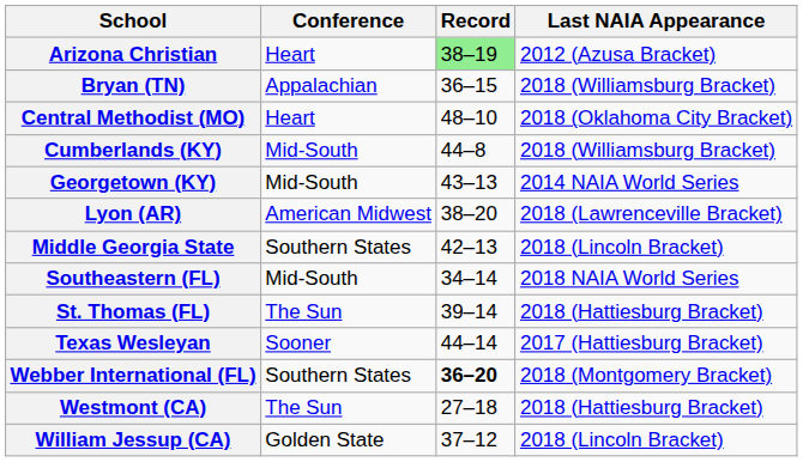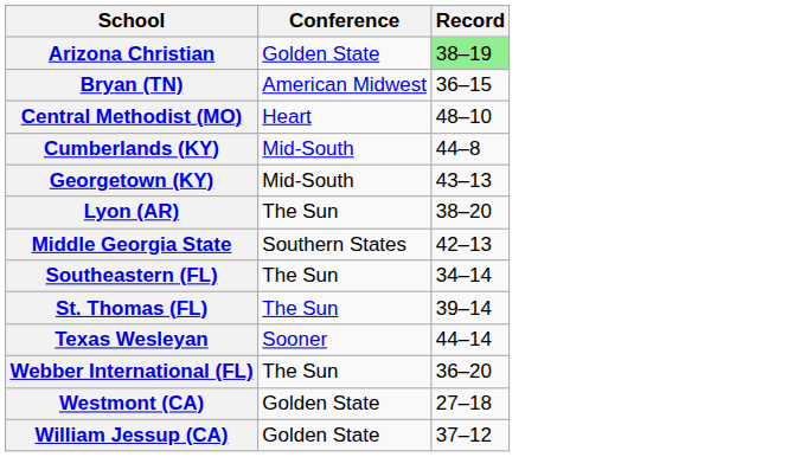 <table class = "wikitable sortable plainrowheaders">
 <tr>
 <th>School</th>
 <th>Conference</th>
 <th>Record</th>
-<th>Last NAIA Appearance</th>
 </tr>
 <tr>
 <th scope="row"><a href='#'>Arizona Christian</a></th>
-<td><a href='#'>Heart</a></td>
+<td><a href='#'>Golden State</a></td>
 <td style="background: lightgreen;">38–19</td>
-<td><a href='#'>2012 (Azusa Bracket)</a></td>
 </tr>
 <tr>
 <th scope="row"><a href='#'>Bryan (TN)</a></th>
-<td><a href='#'>Appalachian</a></td>
+<td><a href='#'>American Midwest</a></td>
 <td>36–15</td>
-<td><a href='#'>2018 (Williamsburg Bracket)</a></td>
 </tr>
 <tr>
 <th scope="row"><a href='#'>Central Methodist (MO)</a></th>
 <td><a href='#'>Heart</a></td>
 <td>48–10</td>
-<td><a href='#'>2018 (Oklahoma City Bracket)</a></td>
 </tr>
 <tr>
 <th scope="row"><a href='#'>Cumberlands (KY)</a></th>
 <td><a href='#'>Mid-South</a></td>
 <td>44–8</td>
-<td><a href='#'>2018 (Williamsburg Bracket)</a></td>
 </tr>
 <tr>
 <th scope="row"><a href='#'>Georgetown (KY)</a></th>
 <td>Mid-South</td>
 <td>43–13</td>
-<td><a href='#'>2014 NAIA World Series</a></td>
 </tr>
 <tr>
 <th scope="row"><a href='#'>Lyon (AR)</a></th>
-<td><a href='#'>American Midwest</a></td>
+<td>The Sun</td>
 <td>38–20</td>
-<td><a href='#'>2018 (Lawrenceville Bracket)</a></td>
 </tr>
 <tr>
 <th scope="row"><a href='#'>Middle Georgia State</a></th>
 <td>Southern States</td>
 <td>42–13</td>
-<td><a href='#'>2018 (Lincoln Bracket)</a></td>
 </tr>
 <tr>
 <th scope="row"><a href='#'>Southeastern (FL)</a></th>
-<td>Mid-South</td>
+<td>The Sun</td>
 <td>34–14</td>
-<td><a href='#'>2018 NAIA World Series</a></td>
 </tr>
 <tr>
 <th scope="row"><a href='#'>St. Thomas (FL)</a></th>
 <td><a href='#'>The Sun</a></td>
 <td>39–14</td>
-<td><a href='#'>2018 (Hattiesburg Bracket)</a></td>
 </tr>
 <tr>
 <th scope="row"><a href='#'>Texas Wesleyan</a></th>
 <td><a href='#'>Sooner</a></td>
 <td>44–14</td>
-<td><a href='#'>2017 (Hattiesburg Bracket)</a></td>
 </tr>
 <tr>
 <th scope="row"><a href='#'>Webber International (FL)</a></th>
-<td>Southern States</td>
-<td><strong>36–20</strong></td>
-<td><a href='#'>2018 (Montgomery Bracket)</a></td>
+<td>The Sun</td>
+<td>36–20</td>
 </tr>
 <tr>
 <th scope="row"><a href='#'>Westmont (CA)</a></th>
-<td><a href='#'>The Sun</a></td>
+<td>Golden State</td>
 <td>27–18</td>
-<td><a href='#'>2018 (Hattiesburg Bracket)</a></td>
 </tr>
 <tr>
 <th scope="row"><a href='#'>William Jessup (CA)</a></th>
 <td>Golden State</td>
 <td>37–12</td>
-<td><a href='#'>2018 (Lincoln Bracket)</a></td>
 </tr>
 </table>
